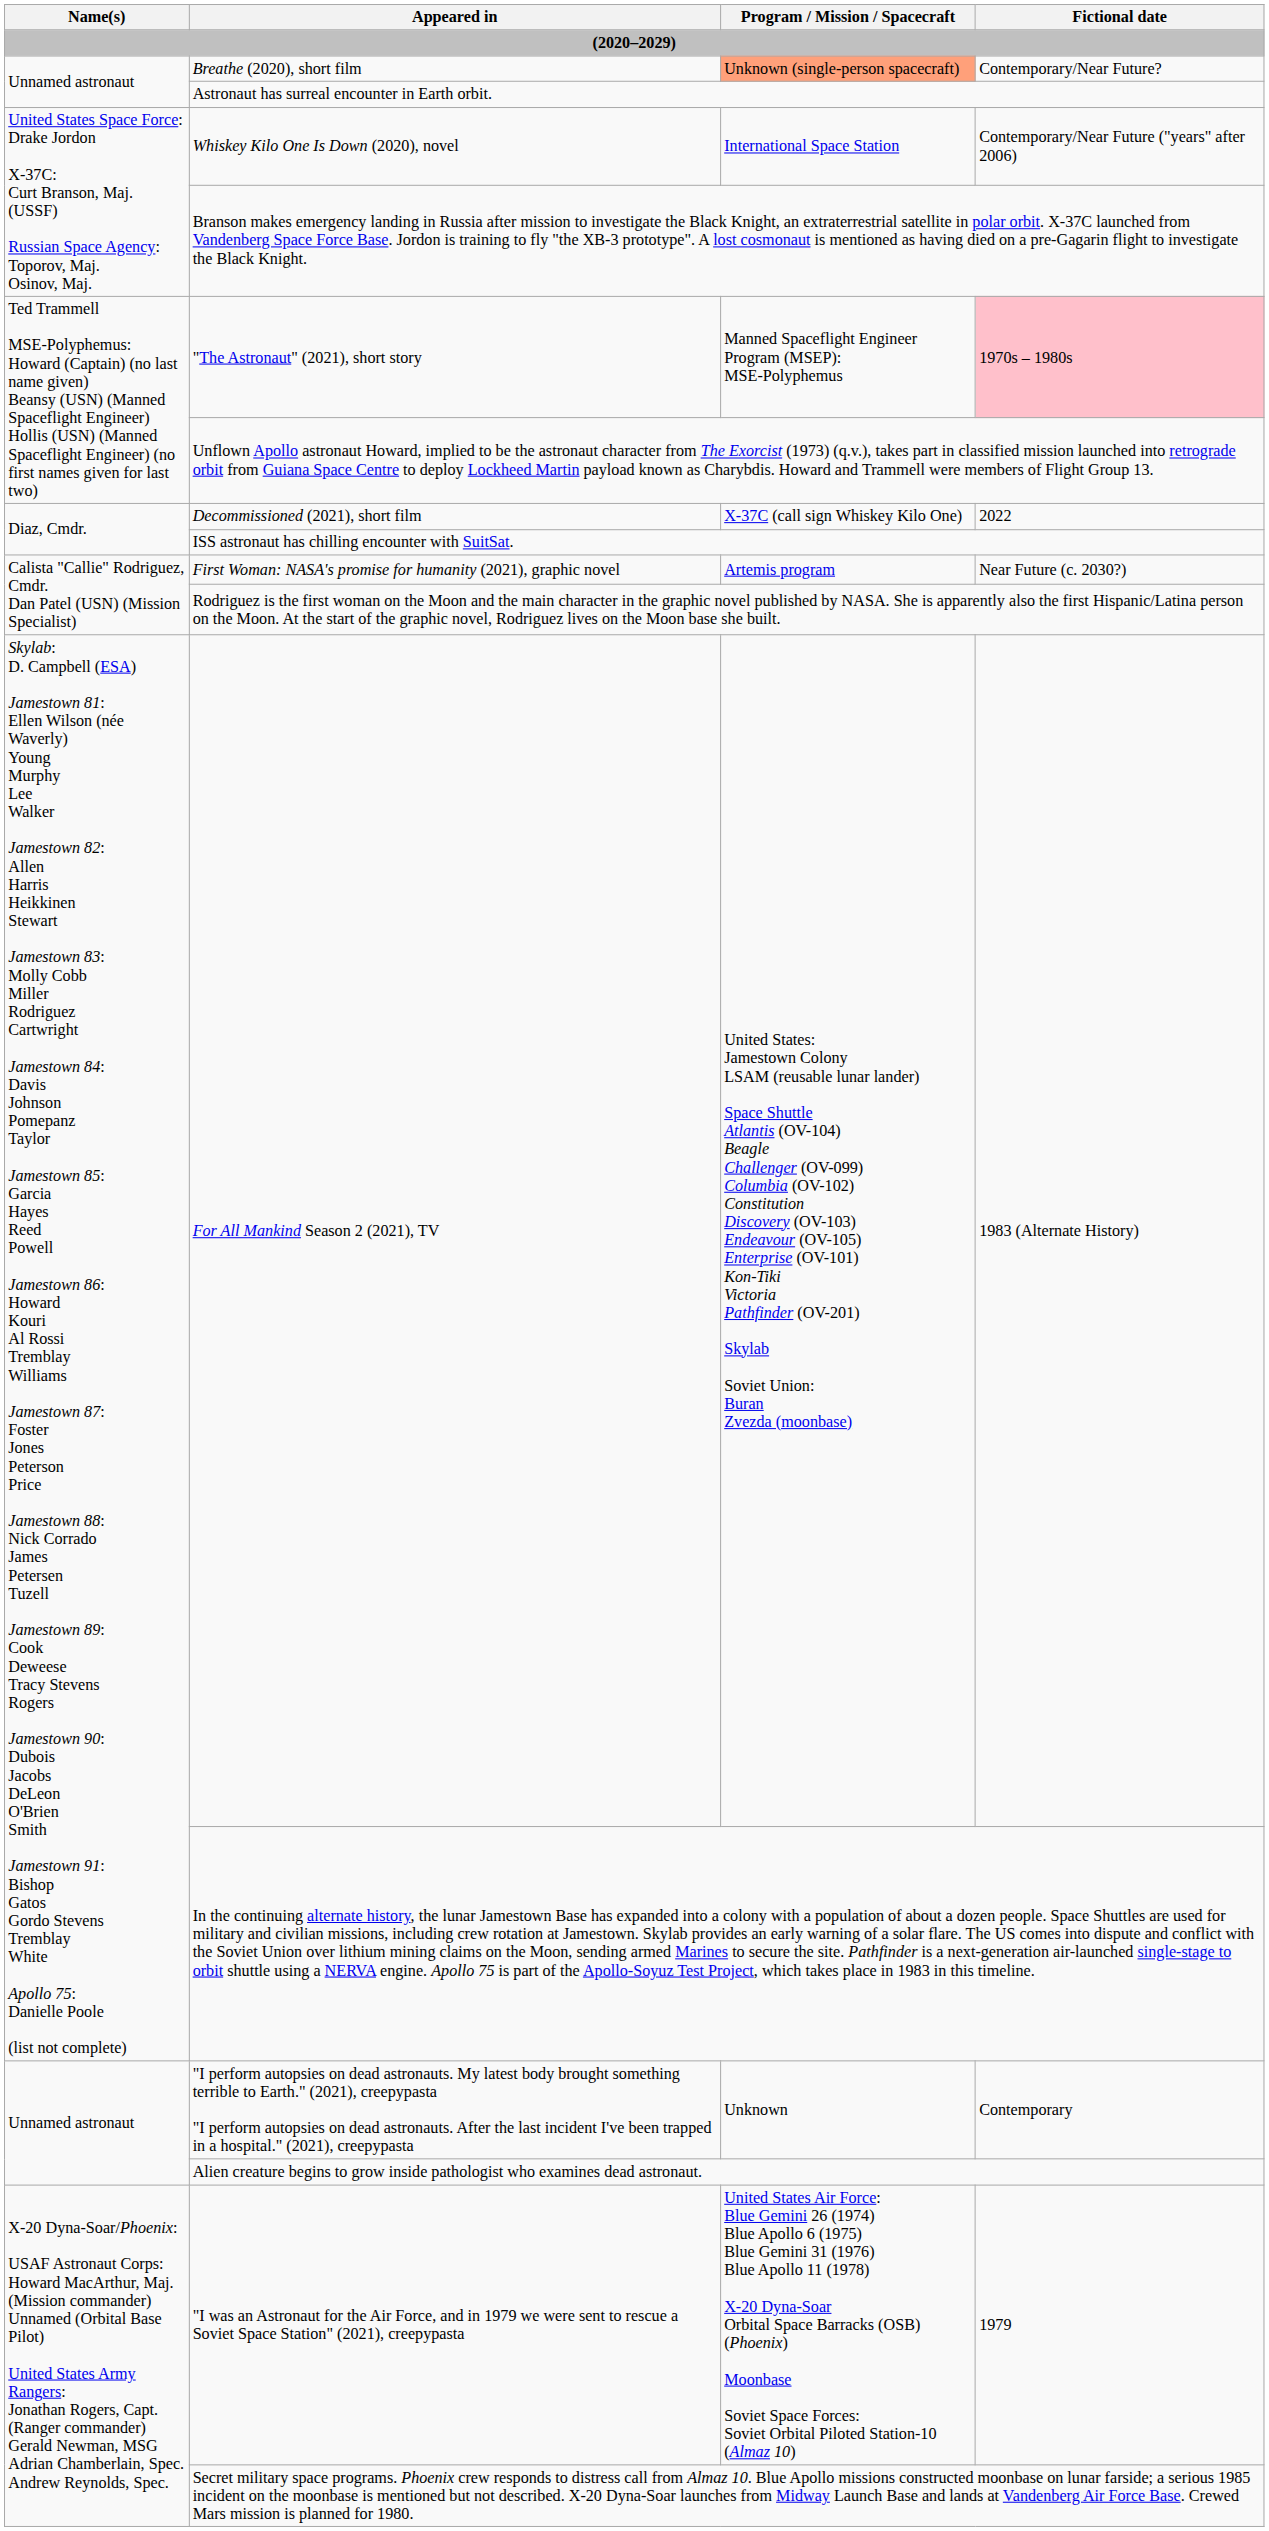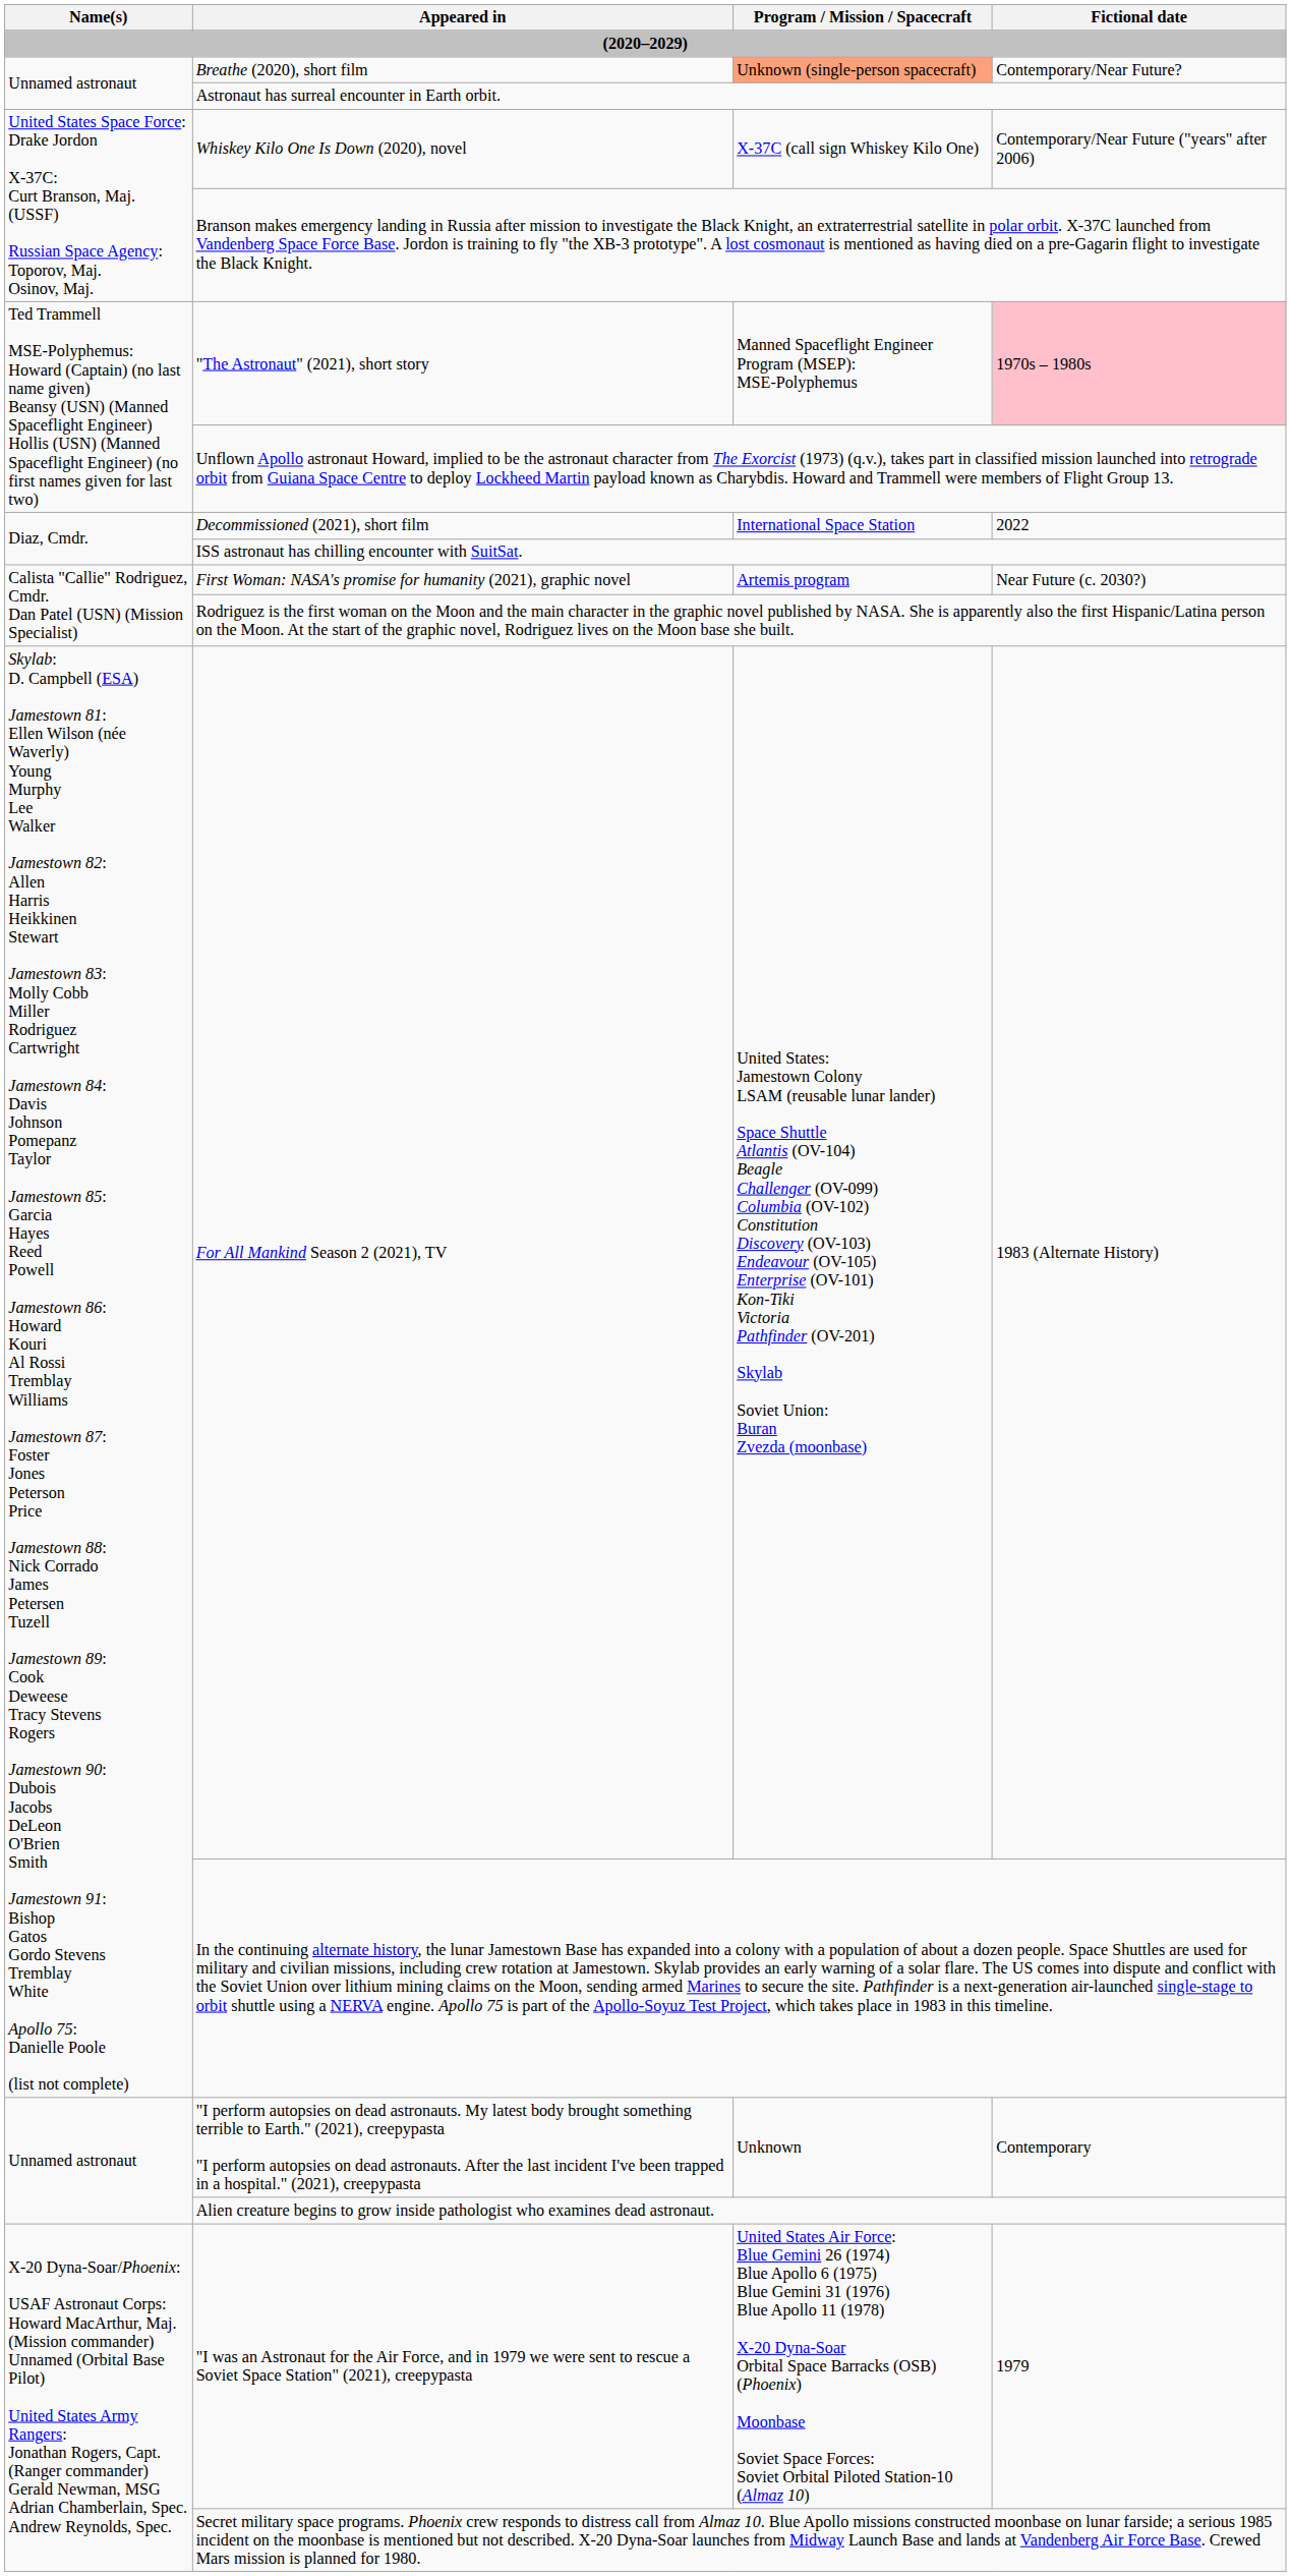 <table Class="wikitable">
 <tr>
 <th>Name(s)</th>
 <th>Appeared in</th>
 <th>Program / Mission / Spacecraft</th>
 <th>Fictional date</th>
 </tr>
 <tr>
 <td bgcolor="silver" colspan="7" align="center"><strong>(2020–2029)</strong></td>
 </tr>
 <tr>
 <td rowspan="2">Unnamed astronaut</td>
 <td><em>Breathe</em> (2020), short film</td>
 <td style="background: lightsalmon;">Unknown (single-person spacecraft)</td>
 <td>Contemporary/Near Future?</td>
 </tr>
 <tr>
 <td colspan="3">Astronaut has surreal encounter in Earth orbit.</td>
 </tr>
 <tr>
 <td rowspan="2"><a href='#'>United States Space Force</a>:<br>Drake Jordon<br><br>X-37C:<br>Curt Branson, Maj. (USSF)<br><br><a href='#'>Russian Space Agency</a>:<br>Toporov, Maj.<br>Osinov, Maj.</td>
 <td><em>Whiskey Kilo One Is Down</em> (2020), novel</td>
-<td><a href='#'>International Space Station</a></td>
+<td><a href='#'>X-37C</a> (call sign Whiskey Kilo One)</td>
 <td>Contemporary/Near Future ("years" after 2006)</td>
 </tr>
 <tr>
 <td colspan="3">Branson makes emergency landing in Russia after mission to investigate the Black Knight, an extraterrestrial satellite in <a href='#'>polar orbit</a>. X-37C launched from <a href='#'>Vandenberg Space Force Base</a>. Jordon is training to fly "the XB-3 prototype". A <a href='#'>lost cosmonaut</a> is mentioned as having died on a pre-Gagarin flight to investigate the Black Knight.</td>
 </tr>
 <tr>
 <td rowspan="2">Ted Trammell<br><br>MSE-Polyphemus:<br>Howard (Captain) (no last name given)<br>Beansy (USN) (Manned Spaceflight Engineer)<br>Hollis (USN) (Manned Spaceflight Engineer) (no first names given for last two)</td>
 <td>"<a href='#'>The Astronaut</a>" (2021), short story</td>
 <td>Manned Spaceflight Engineer Program (MSEP):<br>MSE-Polyphemus</td>
 <td style="background: pink;">1970s – 1980s</td>
 </tr>
 <tr>
 <td colspan="3">Unflown <a href='#'>Apollo</a> astronaut Howard, implied to be the astronaut character from <em><a href='#'>The Exorcist</a></em> (1973) (q.v.), takes part in classified mission launched into <a href='#'>retrograde orbit</a> from <a href='#'>Guiana Space Centre</a> to deploy <a href='#'>Lockheed Martin</a> payload known as Charybdis. Howard and Trammell were members of Flight Group 13.</td>
 </tr>
 <tr>
 <td rowspan="2">Diaz, Cmdr.</td>
 <td><em>Decommissioned</em> (2021), short film</td>
-<td><a href='#'>X-37C</a> (call sign Whiskey Kilo One)</td>
+<td><a href='#'>International Space Station</a></td>
 <td>2022</td>
 </tr>
 <tr>
 <td colspan="3">ISS astronaut has chilling encounter with <a href='#'>SuitSat</a>.</td>
 </tr>
 <tr>
 <td rowspan="2">Calista "Callie" Rodriguez, Cmdr.<br>Dan Patel (USN) (Mission Specialist)</td>
 <td><em>First Woman: NASA's promise for humanity</em> (2021), graphic novel</td>
 <td><a href='#'>Artemis program</a></td>
 <td>Near Future (c. 2030?)</td>
 </tr>
 <tr>
 <td colspan="3">Rodriguez is the first woman on the Moon and the main character in the graphic novel published by NASA. She is apparently also the first Hispanic/Latina person on the Moon. At the start of the graphic novel, Rodriguez lives on the Moon base she built.</td>
 </tr>
 <tr>
 <td rowspan="2"><em>Skylab</em>:<br>D. Campbell (<a href='#'>ESA</a>)<br><br><em>Jamestown 81</em>:<br>Ellen Wilson (née Waverly)<br>Young<br>Murphy<br>Lee<br>Walker<br><br><em>Jamestown 82</em>:<br>Allen<br>Harris<br>Heikkinen<br>Stewart<br><br><em>Jamestown 83</em>:<br>Molly Cobb<br>Miller<br>Rodriguez<br>Cartwright<br><br><em>Jamestown 84</em>:<br>Davis<br>Johnson<br>Pomepanz<br>Taylor<br><br><em>Jamestown 85</em>:<br>Garcia<br>Hayes<br>Reed<br>Powell<br><br><em>Jamestown 86</em>:<br>Howard<br>Kouri<br>Al Rossi<br>Tremblay<br>Williams<br><br><em>Jamestown 87</em>:<br>Foster<br>Jones<br>Peterson<br>Price<br><br><em>Jamestown 88</em>:<br>Nick Corrado<br>James<br>Petersen<br>Tuzell<br><br><em>Jamestown 89</em>:<br>Cook<br>Deweese<br>Tracy Stevens<br>Rogers<br><br><em>Jamestown 90</em>:<br>Dubois<br>Jacobs<br>DeLeon<br>O'Brien<br>Smith<br><br><em>Jamestown 91</em>:<br>Bishop<br>Gatos<br>Gordo Stevens<br>Tremblay<br>White<br><br><em>Apollo 75</em>:<br>Danielle Poole<br><br>(list not complete)</td>
 <td><em><a href='#'>For All Mankind</a></em> Season 2 (2021), TV</td>
 <td>United States:<br>Jamestown Colony<br>LSAM (reusable lunar lander)<br><br><a href='#'>Space Shuttle</a><br><em><a href='#'>Atlantis</a></em> (OV-104)<br><em>Beagle</em><br><em><a href='#'>Challenger</a></em> (OV-099)<br><em><a href='#'>Columbia</a></em> (OV-102)<br><em>Constitution</em><br><em><a href='#'>Discovery</a></em> (OV-103)<br><em><a href='#'>Endeavour</a></em> (OV-105)<br><em><a href='#'>Enterprise</a></em> (OV-101)<br><em>Kon-Tiki</em><br><em>Victoria</em><br><em><a href='#'>Pathfinder</a></em> (OV-201)<br><br><a href='#'>Skylab</a><br><br>Soviet Union:<br><a href='#'>Buran</a><br><a href='#'>Zvezda (moonbase)</a></td>
 <td>1983 (Alternate History)</td>
 </tr>
 <tr>
 <td colspan="3">In the continuing <a href='#'>alternate history</a>, the lunar Jamestown Base has expanded into a colony with a population of about a dozen people. Space Shuttles are used for military and civilian missions, including crew rotation at Jamestown. Skylab provides an early warning of a solar flare. The US comes into dispute and conflict with the Soviet Union over lithium mining claims on the Moon, sending armed <a href='#'>Marines</a> to secure the site. <em>Pathfinder</em> is a next-generation air-launched <a href='#'>single-stage to orbit</a> shuttle using a <a href='#'>NERVA</a> engine. <em>Apollo 75</em> is part of the <a href='#'>Apollo-Soyuz Test Project</a>, which takes place in 1983 in this timeline.</td>
 </tr>
 <tr>
 <td rowspan="2">Unnamed astronaut</td>
 <td>"I perform autopsies on dead astronauts. My latest body brought something terrible to Earth." (2021), creepypasta<br><br>"I perform autopsies on dead astronauts. After the last incident I've been trapped in a hospital." (2021), creepypasta</td>
 <td>Unknown</td>
 <td>Contemporary</td>
 </tr>
 <tr>
 <td colspan="3">Alien creature begins to grow inside pathologist who examines dead astronaut.</td>
 </tr>
 <tr>
 <td rowspan="2">X-20 Dyna-Soar/<em>Phoenix</em>:<br><br>USAF Astronaut Corps:<br>Howard MacArthur, Maj. (Mission commander)<br>Unnamed (Orbital Base Pilot)<br><br><a href='#'>United States Army Rangers</a>:<br>Jonathan Rogers, Capt. (Ranger commander)<br>Gerald Newman, MSG<br>Adrian Chamberlain, Spec.<br>Andrew Reynolds, Spec.</td>
 <td>"I was an Astronaut for the Air Force, and in 1979 we were sent to rescue a Soviet Space Station" (2021), creepypasta</td>
 <td><a href='#'>United States Air Force</a>:<br><a href='#'>Blue Gemini</a> 26 (1974)<br>Blue Apollo 6 (1975)<br>Blue Gemini 31 (1976)<br>Blue Apollo 11 (1978)<br><br><a href='#'>X-20 Dyna-Soar</a><br>Orbital Space Barracks (OSB) (<em>Phoenix</em>)<br><br><a href='#'>Moonbase</a><br><br>Soviet Space Forces:<br>Soviet Orbital Piloted Station-10 (<em><a href='#'>Almaz</a> 10</em>)</td>
 <td>1979</td>
 </tr>
 <tr>
 <td colspan="3">Secret military space programs. <em>Phoenix</em> crew responds to distress call from <em>Almaz 10</em>. Blue Apollo missions constructed moonbase on lunar farside; a serious 1985 incident on the moonbase is mentioned but not described. X-20 Dyna-Soar launches from <a href='#'>Midway</a> Launch Base and lands at <a href='#'>Vandenberg Air Force Base</a>. Crewed Mars mission is planned for 1980.</td>
 </tr>
 </table>
